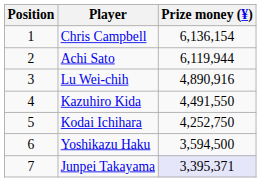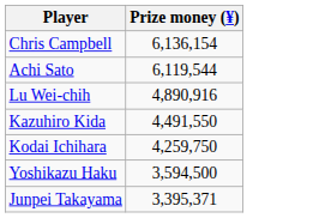 <table class="wikitable">
 <tr>
-<th>Position</th>
 <th>Player</th>
 <th>Prize money (<a href='#'>¥</a>)</th>
 </tr>
 <tr>
-<td align=center>1</td>
 <td> <a href='#'>Chris Campbell</a></td>
 <td align=center>6,136,154</td>
 </tr>
 <tr>
-<td align=center>2</td>
 <td> <a href='#'>Achi Sato</a></td>
-<td align=center>6,119,944</td>
+<td align=center>6,119,544</td>
 </tr>
 <tr>
-<td align=center>3</td>
 <td> <a href='#'>Lu Wei-chih</a></td>
 <td align=center>4,890,916</td>
 </tr>
 <tr>
-<td align=center>4</td>
 <td> <a href='#'>Kazuhiro Kida</a></td>
 <td align=center>4,491,550</td>
 </tr>
 <tr>
-<td align=center>5</td>
 <td> <a href='#'>Kodai Ichihara</a></td>
-<td align=center>4,252,750</td>
+<td align=center>4,259,750</td>
 </tr>
 <tr>
-<td align=center>6</td>
 <td> <a href='#'>Yoshikazu Haku</a></td>
 <td align=center>3,594,500</td>
 </tr>
 <tr>
-<td align=center>7</td>
 <td> <a href='#'>Junpei Takayama</a></td>
-<td align=center style="background: lavender;">3,395,371</td>
+<td align=center>3,395,371</td>
 </tr>
 </table>
